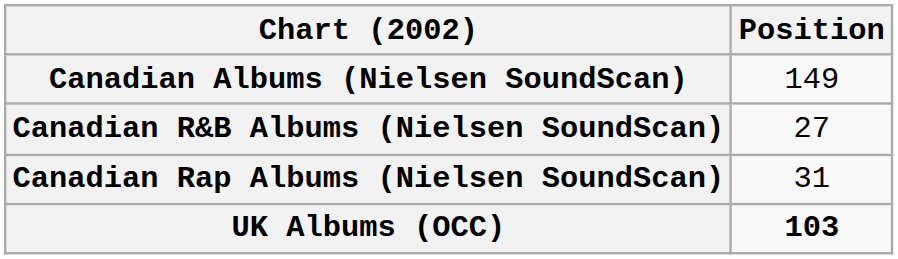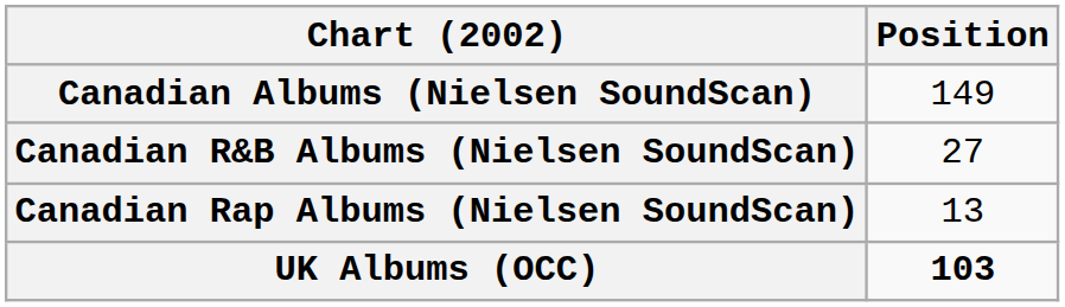 <table class="wikitable sortable plainrowheaders">
 <tr>
 <th>Chart (2002)</th>
 <th>Position</th>
 </tr>
 <tr>
 <th scope="row">Canadian Albums (Nielsen SoundScan)</th>
 <td align="center">149</td>
 </tr>
 <tr>
 <th scope="row">Canadian R&B Albums (Nielsen SoundScan)</th>
 <td style="text-align:center;">27</td>
 </tr>
 <tr>
 <th scope="row">Canadian Rap Albums (Nielsen SoundScan)</th>
-<td style="text-align:center;">31</td>
+<td style="text-align:center;">13</td>
 </tr>
 <tr>
 <th scope="row">UK Albums (OCC)</th>
 <td style="text-align:center;"><strong>103</strong></td>
 </tr>
 </table>
